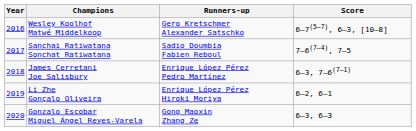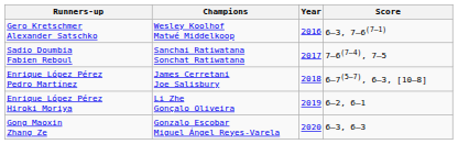 <table class="wikitable" style="font-size:90%">
 <tr>
+<th width="200">Runners-up</th>
+<th width="200">Champions</th>
 <th>Year</th>
-<th width="200">Champions</th>
-<th width="200">Runners-up</th>
 <th width="175">Score</th>
 </tr>
 <tr>
+<td> <a href='#'>Gero Kretschmer</a> <br>  <a href='#'>Alexander Satschko</a></td>
+<td> <a href='#'>Wesley Koolhof</a> <br>  <a href='#'>Matwé Middelkoop</a></td>
 <td><a href='#'>2016</a></td>
-<td> <a href='#'>Wesley Koolhof</a> <br>  <a href='#'>Matwé Middelkoop</a></td>
-<td> <a href='#'>Gero Kretschmer</a> <br>  <a href='#'>Alexander Satschko</a></td>
+<td>6–3, 7–6<sup>(7–1)</sup></td>
+</tr>
+<tr>
+<td> <a href='#'>Sadio Doumbia</a><br> <a href='#'>Fabien Reboul</a></td>
+<td> <a href='#'>Sanchai Ratiwatana</a><br> <a href='#'>Sonchat Ratiwatana</a></td>
+<td><a href='#'>2017</a></td>
+<td>7–6<sup>(7–4)</sup>, 7–5</td>
+</tr>
+<tr>
+<td> <a href='#'>Enrique López Pérez</a><br> <a href='#'>Pedro Martínez</a></td>
+<td> <a href='#'>James Cerretani</a><br> <a href='#'>Joe Salisbury</a></td>
+<td><a href='#'>2018</a></td>
 <td>6–7<sup>(5–7)</sup>, 6–3, [10–8]</td>
 </tr>
 <tr>
-<td><a href='#'>2017</a></td>
-<td> <a href='#'>Sanchai Ratiwatana</a><br> <a href='#'>Sonchat Ratiwatana</a></td>
-<td> <a href='#'>Sadio Doumbia</a><br> <a href='#'>Fabien Reboul</a></td>
-<td>7–6<sup>(7–4)</sup>, 7–5</td>
-</tr>
-<tr>
-<td><a href='#'>2018</a></td>
-<td> <a href='#'>James Cerretani</a><br> <a href='#'>Joe Salisbury</a></td>
-<td> <a href='#'>Enrique López Pérez</a><br> <a href='#'>Pedro Martínez</a></td>
-<td>6–3, 7–6<sup>(7–1)</sup></td>
-</tr>
-<tr>
+<td> <a href='#'>Enrique López Pérez</a><br> <a href='#'>Hiroki Moriya</a></td>
+<td> <a href='#'>Li Zhe</a><br> <a href='#'>Gonçalo Oliveira</a></td>
 <td><a href='#'>2019</a></td>
-<td> <a href='#'>Li Zhe</a><br> <a href='#'>Gonçalo Oliveira</a></td>
-<td> <a href='#'>Enrique López Pérez</a><br> <a href='#'>Hiroki Moriya</a></td>
 <td>6–2, 6–1</td>
 </tr>
 <tr>
+<td> <a href='#'>Gong Maoxin</a><br> <a href='#'>Zhang Ze</a></td>
+<td> <a href='#'>Gonzalo Escobar</a><br> <a href='#'>Miguel Ángel Reyes-Varela</a></td>
 <td><a href='#'>2020</a></td>
-<td> <a href='#'>Gonzalo Escobar</a><br> <a href='#'>Miguel Ángel Reyes-Varela</a></td>
-<td> <a href='#'>Gong Maoxin</a><br> <a href='#'>Zhang Ze</a></td>
 <td>6–3, 6–3</td>
 </tr>
 </table>
